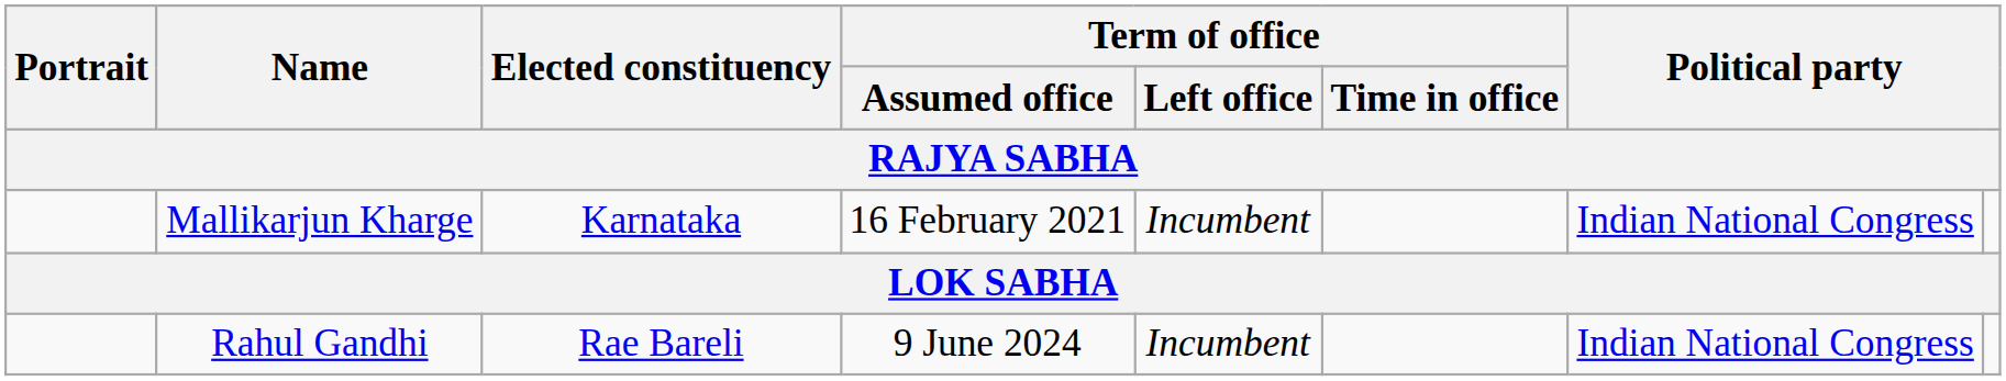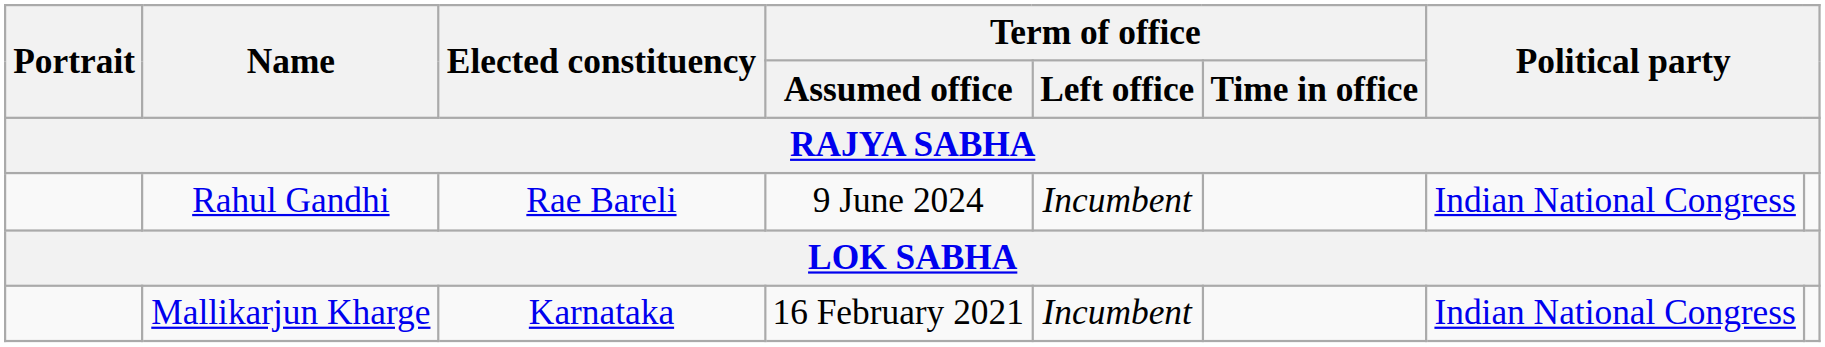 <table class="wikitable" style="text-align:center">
 <tr>
 <th rowspan=2>Portrait</th>
 <th rowspan=2>Name</th>
 <th rowspan=2>Elected constituency</th>
 <th colspan=3>Term of office</th>
 <th rowspan=2 colspan=2>Political party</th>
 </tr>
 <tr>
 <th>Assumed office</th>
 <th>Left office</th>
 <th>Time in office</th>
 </tr>
 <tr>
 <th colspan=8><a href='#'>RAJYA SABHA</a></th>
 </tr>
 <tr>
 <td></td>
-<td><a href='#'>Mallikarjun Kharge</a></td>
-<td><a href='#'>Karnataka</a></td>
-<td>16 February 2021</td>
+<td><a href='#'>Rahul Gandhi</a></td>
+<td><a href='#'>Rae Bareli</a></td>
+<td>9 June 2024</td>
 <td><em>Incumbent</em></td>
 <td></td>
 <td><a href='#'>Indian National Congress</a></td>
 <td></td>
 </tr>
 <tr>
 <th colspan=8><a href='#'>LOK SABHA</a></th>
 </tr>
 <tr>
 <td></td>
-<td><a href='#'>Rahul Gandhi</a></td>
-<td><a href='#'>Rae Bareli</a></td>
-<td>9 June 2024</td>
+<td><a href='#'>Mallikarjun Kharge</a></td>
+<td><a href='#'>Karnataka</a></td>
+<td>16 February 2021</td>
 <td><em>Incumbent</em></td>
 <td></td>
 <td><a href='#'>Indian National Congress</a></td>
 <td></td>
 </tr>
 </table>
